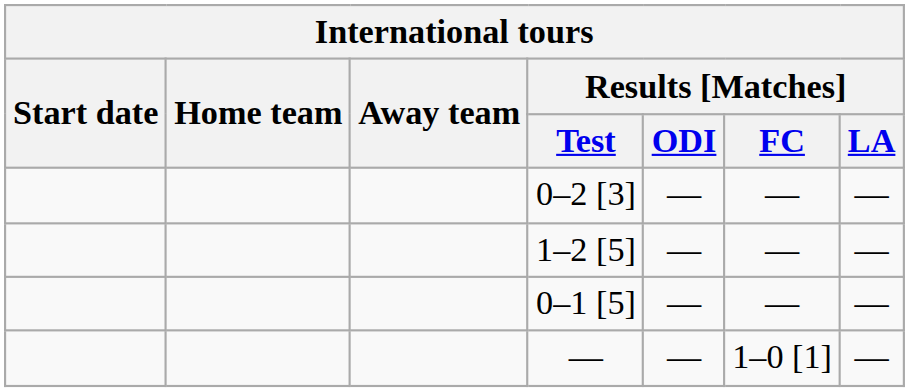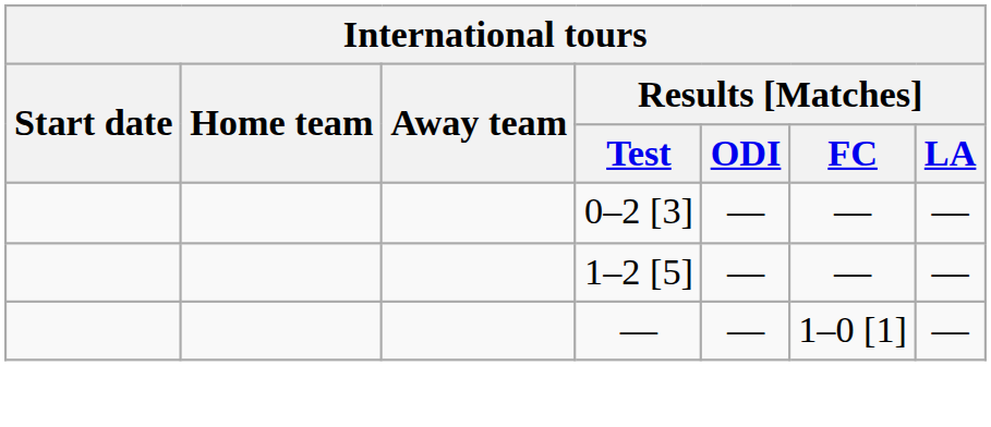 <table class="wikitable">
 <tr>
 <th colspan="7">International tours</th>
 </tr>
 <tr>
 <th rowspan="2">Start date</th>
 <th rowspan="2">Home team</th>
 <th rowspan="2">Away team</th>
 <th colspan="4">Results [Matches]</th>
 </tr>
 <tr>
 <th><a href='#'>Test</a></th>
 <th><a href='#'>ODI</a></th>
 <th><a href='#'>FC</a></th>
 <th><a href='#'>LA</a></th>
 </tr>
 <tr>
 <td><a href='#'></a></td>
 <td></td>
 <td></td>
 <td>0–2 [3]</td>
 <td ; style="text-align:center">—</td>
 <td ; style="text-align:center">—</td>
 <td ; style="text-align:center">—</td>
 </tr>
 <tr>
 <td><a href='#'></a></td>
 <td></td>
 <td></td>
 <td>1–2 [5]</td>
 <td ; style="text-align:center">—</td>
 <td ; style="text-align:center">—</td>
 <td ; style="text-align:center">—</td>
 </tr>
 <tr>
 <td><a href='#'></a></td>
 <td></td>
 <td></td>
-<td>0–1 [5]</td>
-<td ; style="text-align:center">—</td>
-<td ; style="text-align:center">—</td>
-<td ; style="text-align:center">—</td>
-</tr>
-<tr>
-<td><a href='#'></a></td>
-<td></td>
-<td></td>
 <td ; style="text-align:center">—</td>
 <td ; style="text-align:center">—</td>
 <td>1–0 [1]</td>
 <td ; style="text-align:center">—</td>
 </tr>
 </table>
